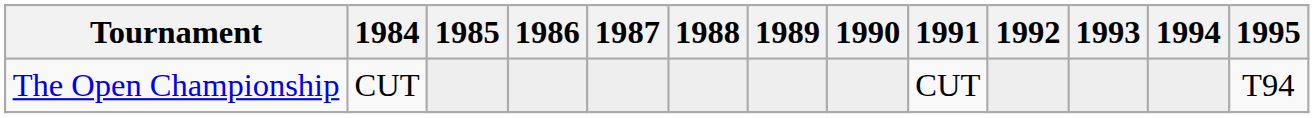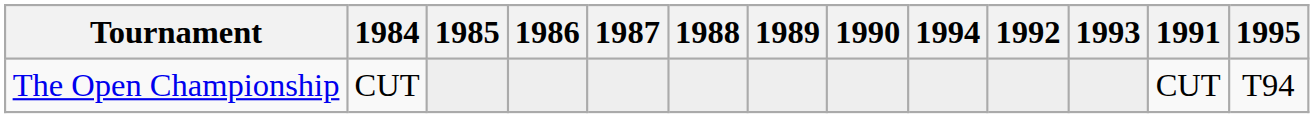 <table class="wikitable" style="font-size:95%;text-align:center;">
 <tr>
 <th>Tournament</th>
 <th>1984</th>
 <th>1985</th>
 <th>1986</th>
 <th>1987</th>
 <th>1988</th>
 <th>1989</th>
 <th>1990</th>
-<th>1991</th>
+<th>1994</th>
 <th>1992</th>
 <th>1993</th>
-<th>1994</th>
+<th>1991</th>
 <th>1995</th>
 </tr>
 <tr>
 <td align=left><a href='#'>The Open Championship</a></td>
 <td>CUT</td>
 <td style="background:#eeeeee;"></td>
 <td style="background:#eeeeee;"></td>
 <td style="background:#eeeeee;"></td>
 <td style="background:#eeeeee;"></td>
 <td style="background:#eeeeee;"></td>
 <td style="background:#eeeeee;"></td>
-<td>CUT</td>
 <td style="background:#eeeeee;"></td>
 <td style="background:#eeeeee;"></td>
 <td style="background:#eeeeee;"></td>
+<td>CUT</td>
 <td>T94</td>
 </tr>
 </table>
